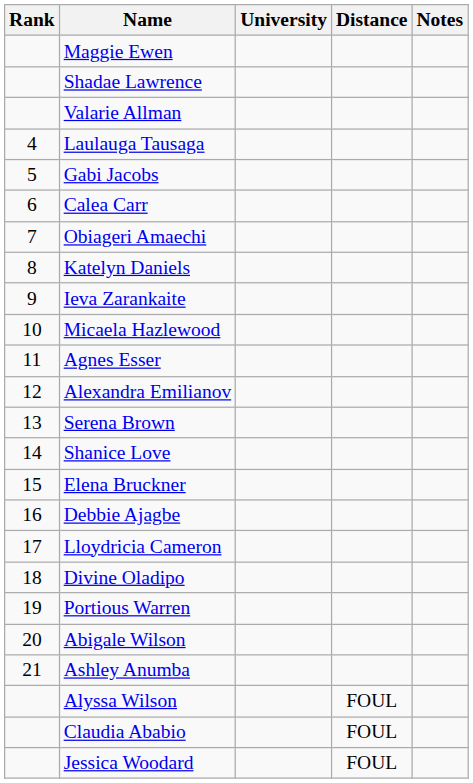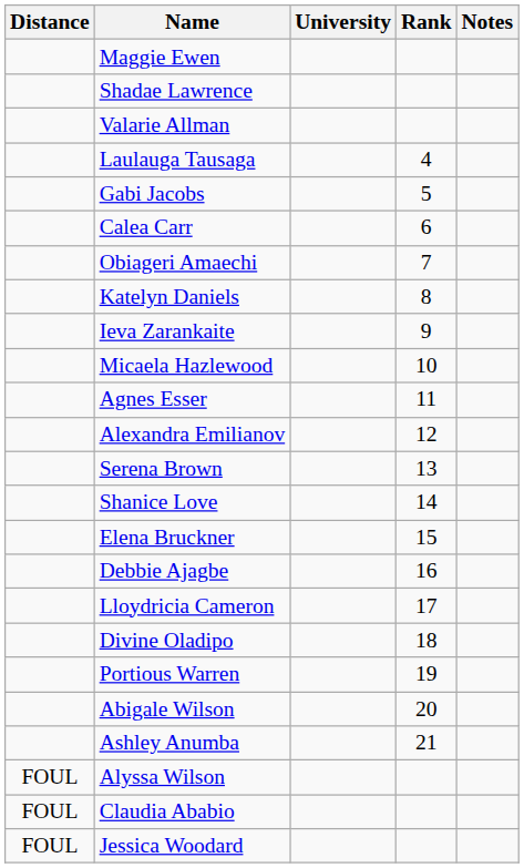 <table class="wikitable sortable" style="text-align:center">
 <tr>
-<th>Rank</th>
+<th>Distance</th>
 <th>Name</th>
 <th>University</th>
-<th>Distance</th>
+<th>Rank</th>
 <th>Notes</th>
 </tr>
 <tr>
 <td></td>
 <td align=left><a href='#'>Maggie Ewen</a></td>
 <td></td>
 <td></td>
 <td></td>
 </tr>
 <tr>
 <td></td>
 <td align=left> <a href='#'>Shadae Lawrence</a></td>
 <td></td>
 <td></td>
 <td></td>
 </tr>
 <tr>
 <td></td>
 <td align=left><a href='#'>Valarie Allman</a></td>
 <td></td>
 <td></td>
 <td></td>
 </tr>
 <tr>
+<td></td>
+<td align=left><a href='#'>Laulauga Tausaga</a></td>
+<td></td>
 <td>4</td>
-<td align=left><a href='#'>Laulauga Tausaga</a></td>
+<td></td>
+</tr>
+<tr>
+<td></td>
+<td align=left><a href='#'>Gabi Jacobs</a></td>
+<td></td>
+<td>5</td>
+<td></td>
+</tr>
+<tr>
+<td></td>
+<td align=left><a href='#'>Calea Carr</a></td>
+<td></td>
+<td>6</td>
+<td></td>
+</tr>
+<tr>
+<td></td>
+<td align=left><a href='#'>Obiageri Amaechi</a></td>
+<td></td>
+<td>7</td>
+<td></td>
+</tr>
+<tr>
+<td></td>
+<td align=left><a href='#'>Katelyn Daniels</a></td>
+<td></td>
+<td>8</td>
+<td></td>
+</tr>
+<tr>
+<td></td>
+<td align=left> <a href='#'>Ieva Zarankaite</a></td>
+<td></td>
+<td>9</td>
+<td></td>
+</tr>
+<tr>
+<td></td>
+<td align=left><a href='#'>Micaela Hazlewood</a></td>
+<td></td>
+<td>10</td>
+<td></td>
+</tr>
+<tr>
+<td></td>
+<td align=left> <a href='#'>Agnes Esser</a></td>
+<td></td>
+<td>11</td>
+<td></td>
+</tr>
+<tr>
+<td></td>
+<td align=left> <a href='#'>Alexandra Emilianov</a></td>
+<td></td>
+<td>12</td>
+<td></td>
+</tr>
+<tr>
+<td></td>
+<td align=left> <a href='#'>Serena Brown</a></td>
+<td></td>
+<td>13</td>
+<td></td>
+</tr>
+<tr>
+<td></td>
+<td align=left> <a href='#'>Shanice Love</a></td>
+<td></td>
+<td>14</td>
+<td></td>
+</tr>
+<tr>
+<td></td>
+<td align=left><a href='#'>Elena Bruckner</a></td>
+<td></td>
+<td>15</td>
+<td></td>
+</tr>
+<tr>
+<td></td>
+<td align=left><a href='#'>Debbie Ajagbe</a></td>
+<td></td>
+<td>16</td>
+<td></td>
+</tr>
+<tr>
+<td></td>
+<td align=left><a href='#'>Lloydricia Cameron</a></td>
+<td></td>
+<td>17</td>
+<td></td>
+</tr>
+<tr>
+<td></td>
+<td align=left> <a href='#'>Divine Oladipo</a></td>
+<td></td>
+<td>18</td>
+<td></td>
+</tr>
+<tr>
+<td></td>
+<td align=left> <a href='#'>Portious Warren</a></td>
+<td></td>
+<td>19</td>
+<td></td>
+</tr>
+<tr>
+<td></td>
+<td align=left><a href='#'>Abigale Wilson</a></td>
+<td></td>
+<td>20</td>
+<td></td>
+</tr>
+<tr>
+<td></td>
+<td align=left><a href='#'>Ashley Anumba</a></td>
+<td></td>
+<td>21</td>
+<td></td>
+</tr>
+<tr>
+<td>FOUL</td>
+<td align=left><a href='#'>Alyssa Wilson</a></td>
 <td></td>
 <td></td>
 <td></td>
 </tr>
 <tr>
-<td>5</td>
-<td align=left><a href='#'>Gabi Jacobs</a></td>
+<td>FOUL</td>
+<td align=left><a href='#'>Claudia Ababio</a></td>
 <td></td>
 <td></td>
 <td></td>
 </tr>
 <tr>
-<td>6</td>
-<td align=left><a href='#'>Calea Carr</a></td>
+<td>FOUL</td>
+<td align=left><a href='#'>Jessica Woodard</a></td>
 <td></td>
 <td></td>
 <td></td>
 </tr>
-<tr>
-<td>7</td>
-<td align=left><a href='#'>Obiageri Amaechi</a></td>
-<td></td>
-<td></td>
-<td></td>
-</tr>
-<tr>
-<td>8</td>
-<td align=left><a href='#'>Katelyn Daniels</a></td>
-<td></td>
-<td></td>
-<td></td>
-</tr>
-<tr>
-<td>9</td>
-<td align=left> <a href='#'>Ieva Zarankaite</a></td>
-<td></td>
-<td></td>
-<td></td>
-</tr>
-<tr>
-<td>10</td>
-<td align=left><a href='#'>Micaela Hazlewood</a></td>
-<td></td>
-<td></td>
-<td></td>
-</tr>
-<tr>
-<td>11</td>
-<td align=left> <a href='#'>Agnes Esser</a></td>
-<td></td>
-<td></td>
-<td></td>
-</tr>
-<tr>
-<td>12</td>
-<td align=left> <a href='#'>Alexandra Emilianov</a></td>
-<td></td>
-<td></td>
-<td></td>
-</tr>
-<tr>
-<td>13</td>
-<td align=left> <a href='#'>Serena Brown</a></td>
-<td></td>
-<td></td>
-<td></td>
-</tr>
-<tr>
-<td>14</td>
-<td align=left> <a href='#'>Shanice Love</a></td>
-<td></td>
-<td></td>
-<td></td>
-</tr>
-<tr>
-<td>15</td>
-<td align=left><a href='#'>Elena Bruckner</a></td>
-<td></td>
-<td></td>
-<td></td>
-</tr>
-<tr>
-<td>16</td>
-<td align=left><a href='#'>Debbie Ajagbe</a></td>
-<td></td>
-<td></td>
-<td></td>
-</tr>
-<tr>
-<td>17</td>
-<td align=left><a href='#'>Lloydricia Cameron</a></td>
-<td></td>
-<td></td>
-<td></td>
-</tr>
-<tr>
-<td>18</td>
-<td align=left> <a href='#'>Divine Oladipo</a></td>
-<td></td>
-<td></td>
-<td></td>
-</tr>
-<tr>
-<td>19</td>
-<td align=left> <a href='#'>Portious Warren</a></td>
-<td></td>
-<td></td>
-<td></td>
-</tr>
-<tr>
-<td>20</td>
-<td align=left><a href='#'>Abigale Wilson</a></td>
-<td></td>
-<td></td>
-<td></td>
-</tr>
-<tr>
-<td>21</td>
-<td align=left><a href='#'>Ashley Anumba</a></td>
-<td></td>
-<td></td>
-<td></td>
-</tr>
-<tr>
-<td></td>
-<td align=left><a href='#'>Alyssa Wilson</a></td>
-<td></td>
-<td>FOUL</td>
-<td></td>
-</tr>
-<tr>
-<td></td>
-<td align=left><a href='#'>Claudia Ababio</a></td>
-<td></td>
-<td>FOUL</td>
-<td></td>
-</tr>
-<tr>
-<td></td>
-<td align=left><a href='#'>Jessica Woodard</a></td>
-<td></td>
-<td>FOUL</td>
-<td></td>
-</tr>
 </table>
